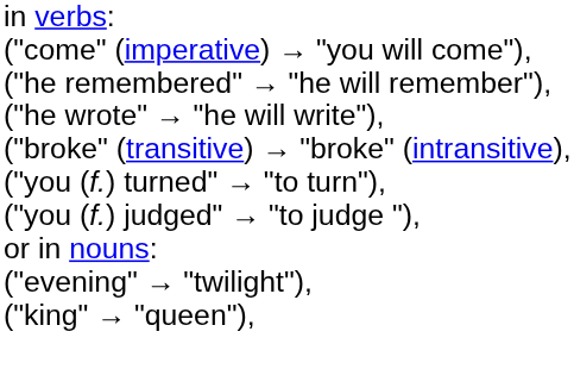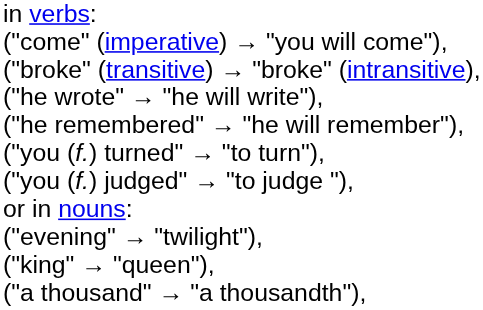 <table cellspacing=0 cellpadding=0 style="white-space:nowrap; border-style:none">
 <tr>
 <td colspan=3>in <a href='#'>verbs</a>:</td>
 </tr>
 <tr>
 <td></td>
 <td><span></span></td>
 <td>("come" (<a href='#'>imperative</a>) → "you will come"),</td>
 </tr>
 <tr>
 <td></td>
 <td><span></span></td>
-<td>("he remembered" → "he will remember"),</td>
+<td>("broke" (<a href='#'>transitive</a>) → "broke" (<a href='#'>intransitive</a>),</td>
 </tr>
 <tr>
 <td></td>
 <td><span></span></td>
 <td>("he wrote" → "he will write"),</td>
 </tr>
 <tr>
 <td></td>
 <td><span></span></td>
-<td>("broke" (<a href='#'>transitive</a>) → "broke" (<a href='#'>intransitive</a>),</td>
+<td>("he remembered" → "he will remember"),</td>
 </tr>
 <tr>
 <td></td>
 <td><span></span></td>
 <td>("you (<em>f.</em>) turned" → "to turn"),</td>
 </tr>
 <tr>
 <td></td>
 <td><span></span></td>
 <td>("you (<em>f.</em>) judged" → "to judge "),</td>
 </tr>
 <tr>
 <td colspan=3>or in <a href='#'>nouns</a>:</td>
 </tr>
 <tr>
 <td></td>
 <td><span></span></td>
 <td>("evening" → "twilight"),</td>
 </tr>
 <tr>
 <td></td>
 <td><span></span></td>
 <td>("king" → "queen"),</td>
 </tr>
+<tr>
+<td></td>
+<td><span></span></td>
+<td>("a thousand" → "a thousandth"),</td>
+</tr>
 </table>
